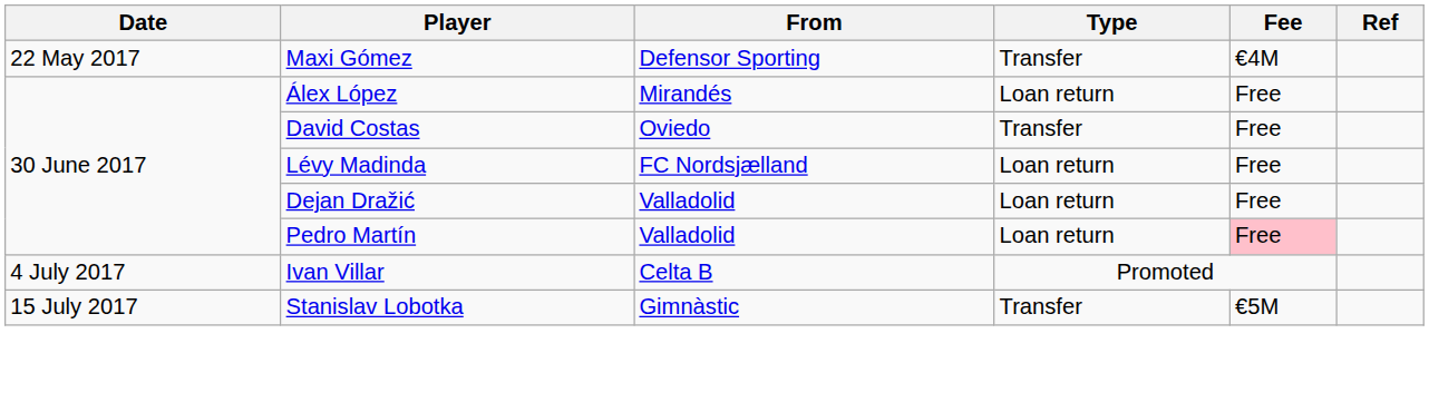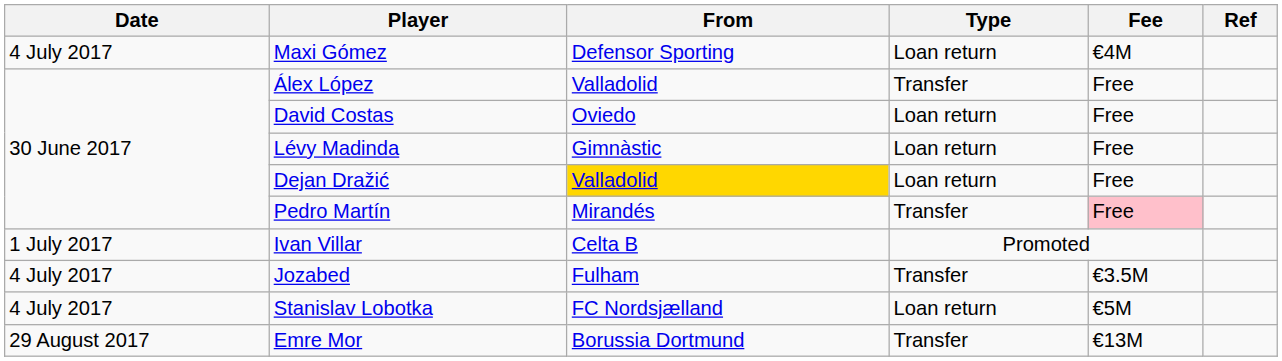 <table class="wikitable" style="width:80%;">
 <tr>
 <th>Date</th>
 <th>Player</th>
 <th>From</th>
 <th>Type</th>
 <th>Fee</th>
 <th>Ref</th>
 </tr>
 <tr>
-<td>22 May 2017</td>
+<td>4 July 2017</td>
 <td> <a href='#'>Maxi Gómez</a></td>
 <td> <a href='#'>Defensor Sporting</a></td>
-<td>Transfer</td>
+<td>Loan return</td>
 <td>€4M</td>
 <td></td>
 </tr>
 <tr>
 <td rowspan="5">30 June 2017</td>
 <td> <a href='#'>Álex López</a></td>
-<td> <a href='#'>Mirandés</a></td>
-<td>Loan return</td>
+<td><a href='#'>Valladolid</a></td>
+<td>Transfer</td>
 <td>Free</td>
 <td></td>
 </tr>
 <tr>
 <td> <a href='#'>David Costas</a></td>
 <td><a href='#'>Oviedo</a></td>
-<td>Transfer</td>
+<td>Loan return</td>
 <td>Free</td>
 <td></td>
 </tr>
 <tr>
 <td> <a href='#'>Lévy Madinda</a></td>
-<td> <a href='#'>FC Nordsjælland</a></td>
+<td> <a href='#'>Gimnàstic</a></td>
 <td>Loan return</td>
 <td>Free</td>
 <td></td>
 </tr>
 <tr>
 <td> <a href='#'>Dejan Dražić</a></td>
-<td><a href='#'>Valladolid</a></td>
+<td style="background: gold;"><a href='#'>Valladolid</a></td>
 <td>Loan return</td>
 <td>Free</td>
 <td></td>
 </tr>
 <tr>
 <td> <a href='#'>Pedro Martín</a></td>
-<td><a href='#'>Valladolid</a></td>
-<td>Loan return</td>
+<td> <a href='#'>Mirandés</a></td>
+<td>Transfer</td>
 <td style="background: pink;">Free</td>
 <td></td>
 </tr>
 <tr>
-<td>4 July 2017</td>
+<td>1 July 2017</td>
 <td> <a href='#'>Ivan Villar</a></td>
 <td> <a href='#'>Celta B</a></td>
 <td colspan="2" style="text-align:center;">Promoted</td>
 <td></td>
 </tr>
 <tr>
-<td>15 July 2017</td>
+<td>4 July 2017</td>
+<td> <a href='#'>Jozabed</a></td>
+<td> <a href='#'>Fulham</a></td>
+<td>Transfer</td>
+<td>€3.5M</td>
+<td></td>
+</tr>
+<tr>
+<td>4 July 2017</td>
 <td> <a href='#'>Stanislav Lobotka</a></td>
-<td> <a href='#'>Gimnàstic</a></td>
-<td>Transfer</td>
+<td> <a href='#'>FC Nordsjælland</a></td>
+<td>Loan return</td>
 <td>€5M</td>
 <td></td>
 </tr>
+<tr>
+<td>29 August 2017</td>
+<td> <a href='#'>Emre Mor</a></td>
+<td> <a href='#'>Borussia Dortmund</a></td>
+<td>Transfer</td>
+<td>€13M</td>
+<td></td>
+</tr>
 </table>
